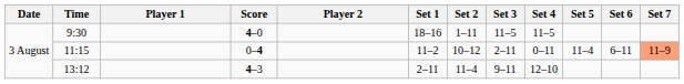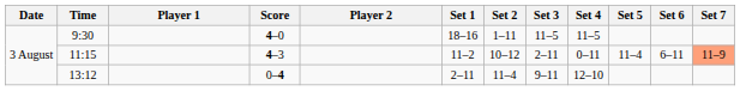 <table class="wikitable" style="text-align: center; font-size:90% ">
 <tr>
 <th width="60">Date</th>
 <th width="60">Time</th>
 <th align="right" width="200">Player 1</th>
 <th width="60">Score</th>
 <th align="left" width="200">Player 2</th>
 <th width="50">Set 1</th>
 <th width="50">Set 2</th>
 <th width="50">Set 3</th>
 <th width="50">Set 4</th>
 <th width="50">Set 5</th>
 <th width="50">Set 6</th>
 <th width="50">Set 7</th>
 </tr>
 <tr>
 <td rowspan=3>3 August</td>
 <td>9:30</td>
 <td align=left><strong></strong></td>
 <td align=center><strong>4</strong>–0</td>
 <td align=left></td>
 <td>18–16</td>
 <td>1–11</td>
 <td>11–5</td>
 <td>11–5</td>
 <td></td>
 <td></td>
 <td></td>
 </tr>
 <tr>
 <td>11:15</td>
 <td align=left><strong></strong></td>
-<td align=center>0–<strong>4</strong></td>
+<td align=center><strong>4</strong>–3</td>
 <td align=left></td>
 <td>11–2</td>
 <td>10–12</td>
 <td>2–11</td>
 <td>0–11</td>
 <td>11–4</td>
 <td>6–11</td>
 <td style="background: lightsalmon;">11–9</td>
 </tr>
 <tr>
 <td>13:12</td>
 <td align=left></td>
-<td align=center><strong>4</strong>–3</td>
+<td align=center>0–<strong>4</strong></td>
 <td align=left><strong></strong></td>
 <td>2–11</td>
 <td>11–4</td>
 <td>9–11</td>
 <td>12–10</td>
 <td></td>
 <td></td>
 <td></td>
 </tr>
 </table>
